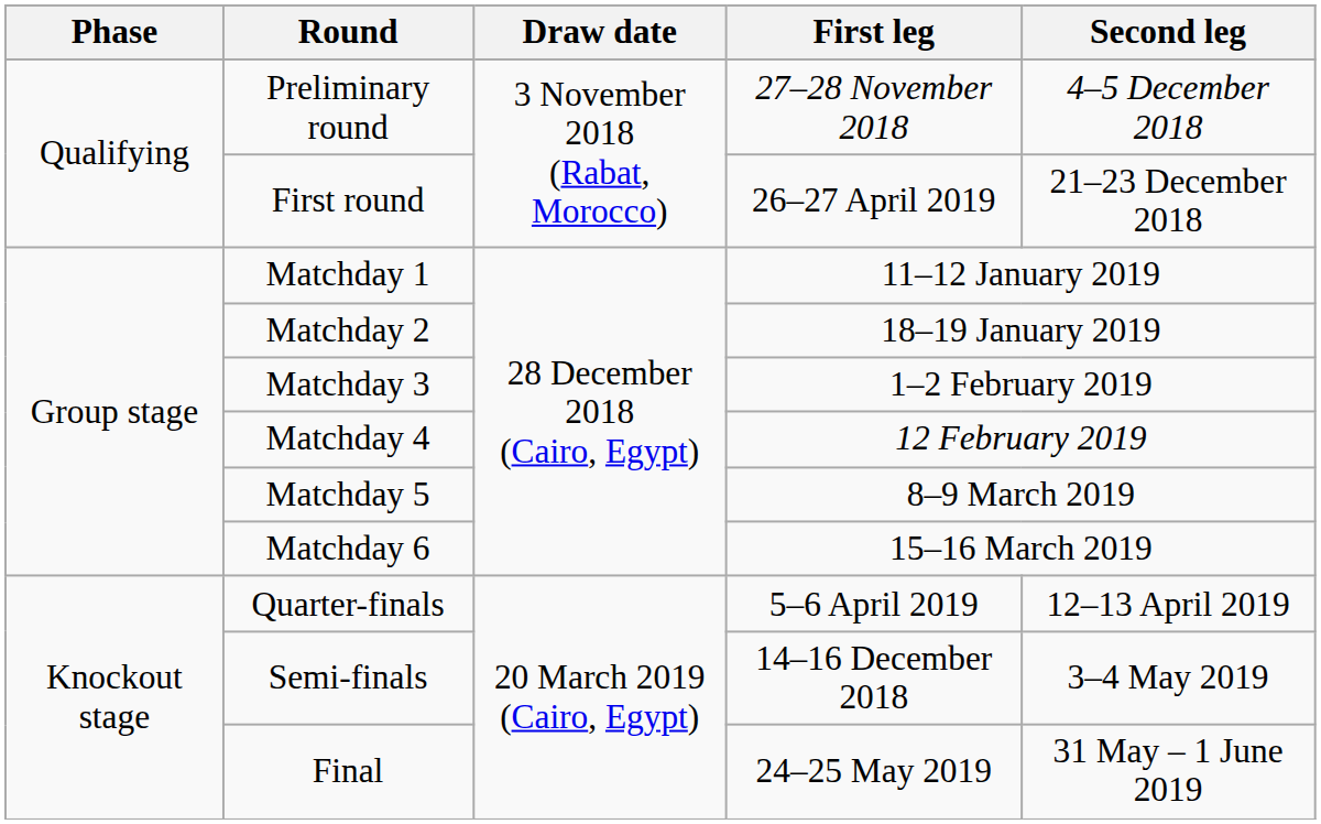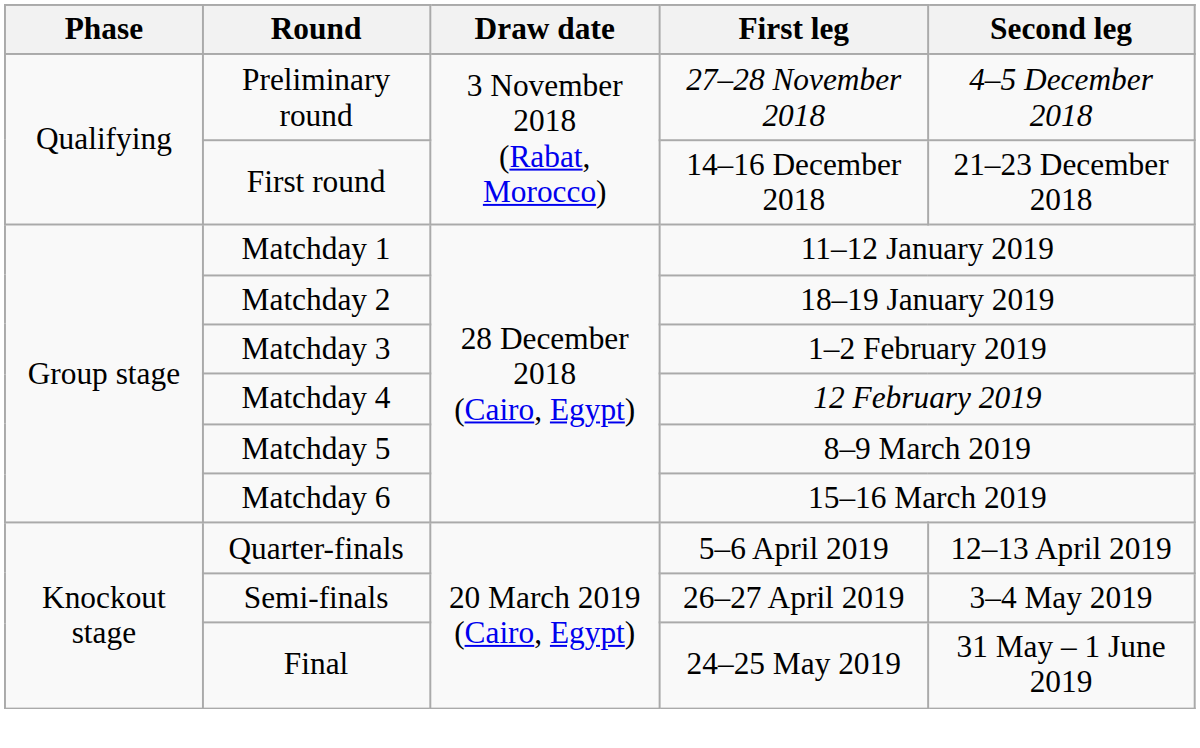 <table class="wikitable" style="text-align:center">
 <tr>
 <th>Phase</th>
 <th>Round</th>
 <th>Draw date</th>
 <th>First leg</th>
 <th>Second leg</th>
 </tr>
 <tr>
 <td rowspan=2>Qualifying</td>
 <td>Preliminary round</td>
 <td rowspan=2>3 November 2018<br>(<a href='#'>Rabat</a>, <a href='#'>Morocco</a>)</td>
 <td><em>27–28 November 2018</em></td>
 <td><em>4–5 December 2018</em></td>
 </tr>
 <tr>
 <td>First round</td>
-<td>26–27 April 2019</td>
+<td>14–16 December 2018</td>
 <td>21–23 December 2018</td>
 </tr>
 <tr>
 <td rowspan=6>Group stage</td>
 <td>Matchday 1</td>
 <td rowspan=6>28 December 2018<br>(<a href='#'>Cairo</a>, <a href='#'>Egypt</a>)</td>
 <td colspan=2>11–12 January 2019</td>
 </tr>
 <tr>
 <td>Matchday 2</td>
 <td colspan=2>18–19 January 2019</td>
 </tr>
 <tr>
 <td>Matchday 3</td>
 <td colspan=2>1–2 February 2019</td>
 </tr>
 <tr>
 <td>Matchday 4</td>
 <td colspan=2><em>12 February 2019</em></td>
 </tr>
 <tr>
 <td>Matchday 5</td>
 <td colspan=2>8–9 March 2019</td>
 </tr>
 <tr>
 <td>Matchday 6</td>
 <td colspan=2>15–16 March 2019</td>
 </tr>
 <tr>
 <td rowspan=3>Knockout stage</td>
 <td>Quarter-finals</td>
 <td rowspan=3>20 March 2019<br>(<a href='#'>Cairo</a>, <a href='#'>Egypt</a>)</td>
 <td>5–6 April 2019</td>
 <td>12–13 April 2019</td>
 </tr>
 <tr>
 <td>Semi-finals</td>
-<td>14–16 December 2018</td>
+<td>26–27 April 2019</td>
 <td>3–4 May 2019</td>
 </tr>
 <tr>
 <td>Final</td>
 <td>24–25 May 2019</td>
 <td>31 May – 1 June 2019</td>
 </tr>
 </table>
